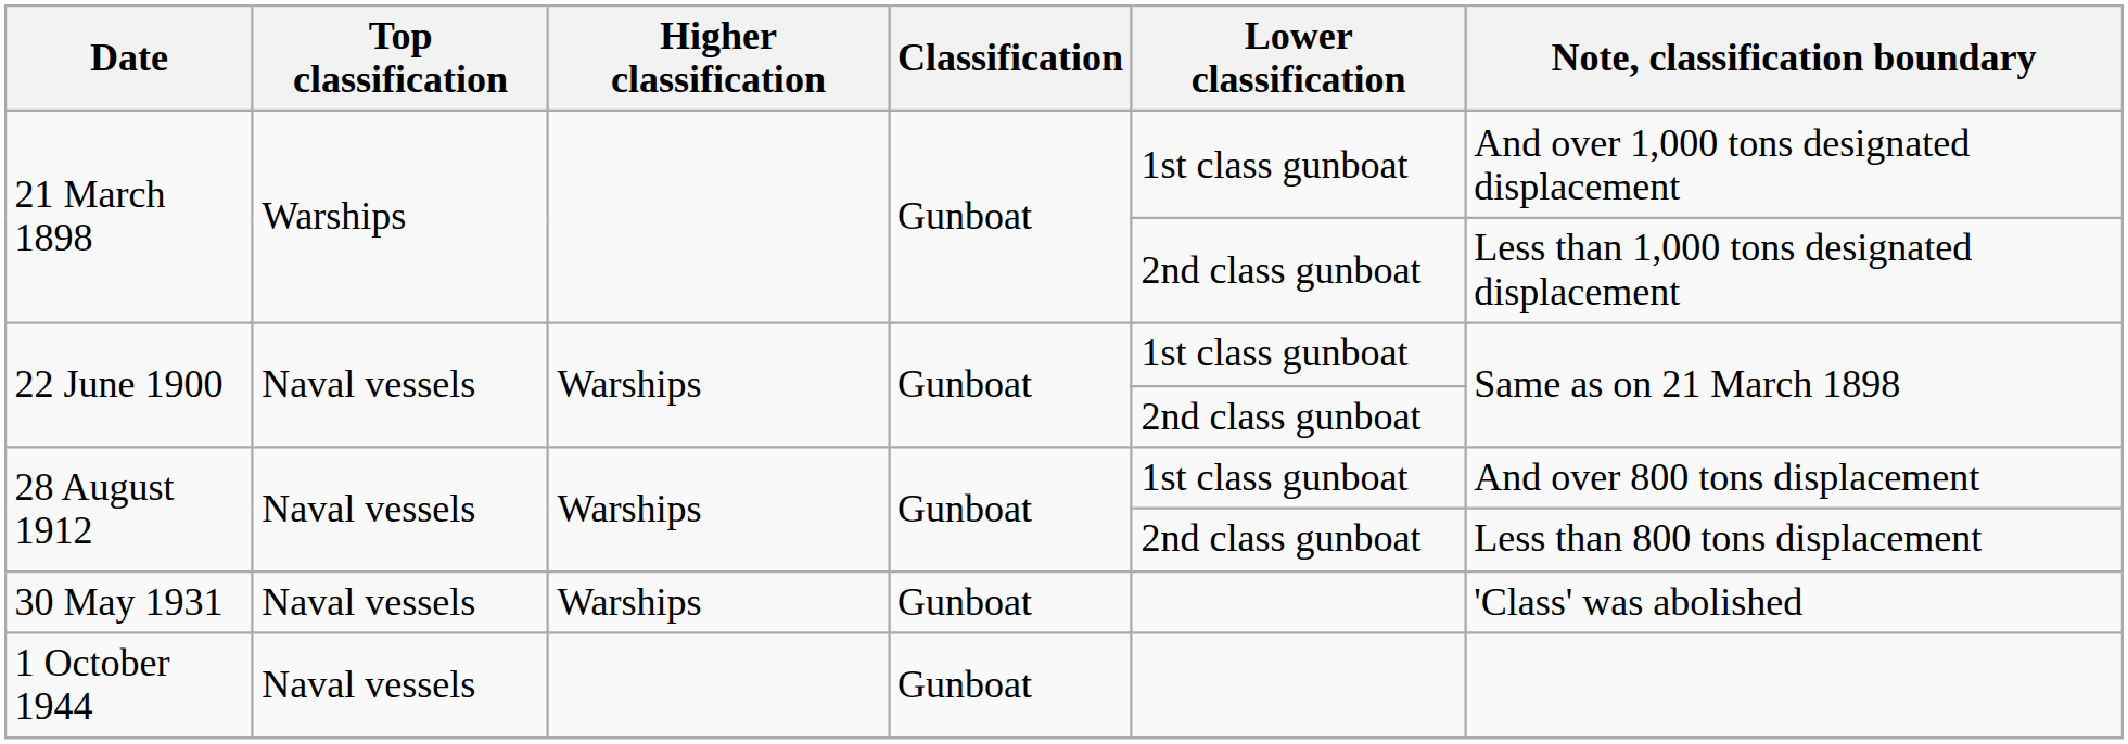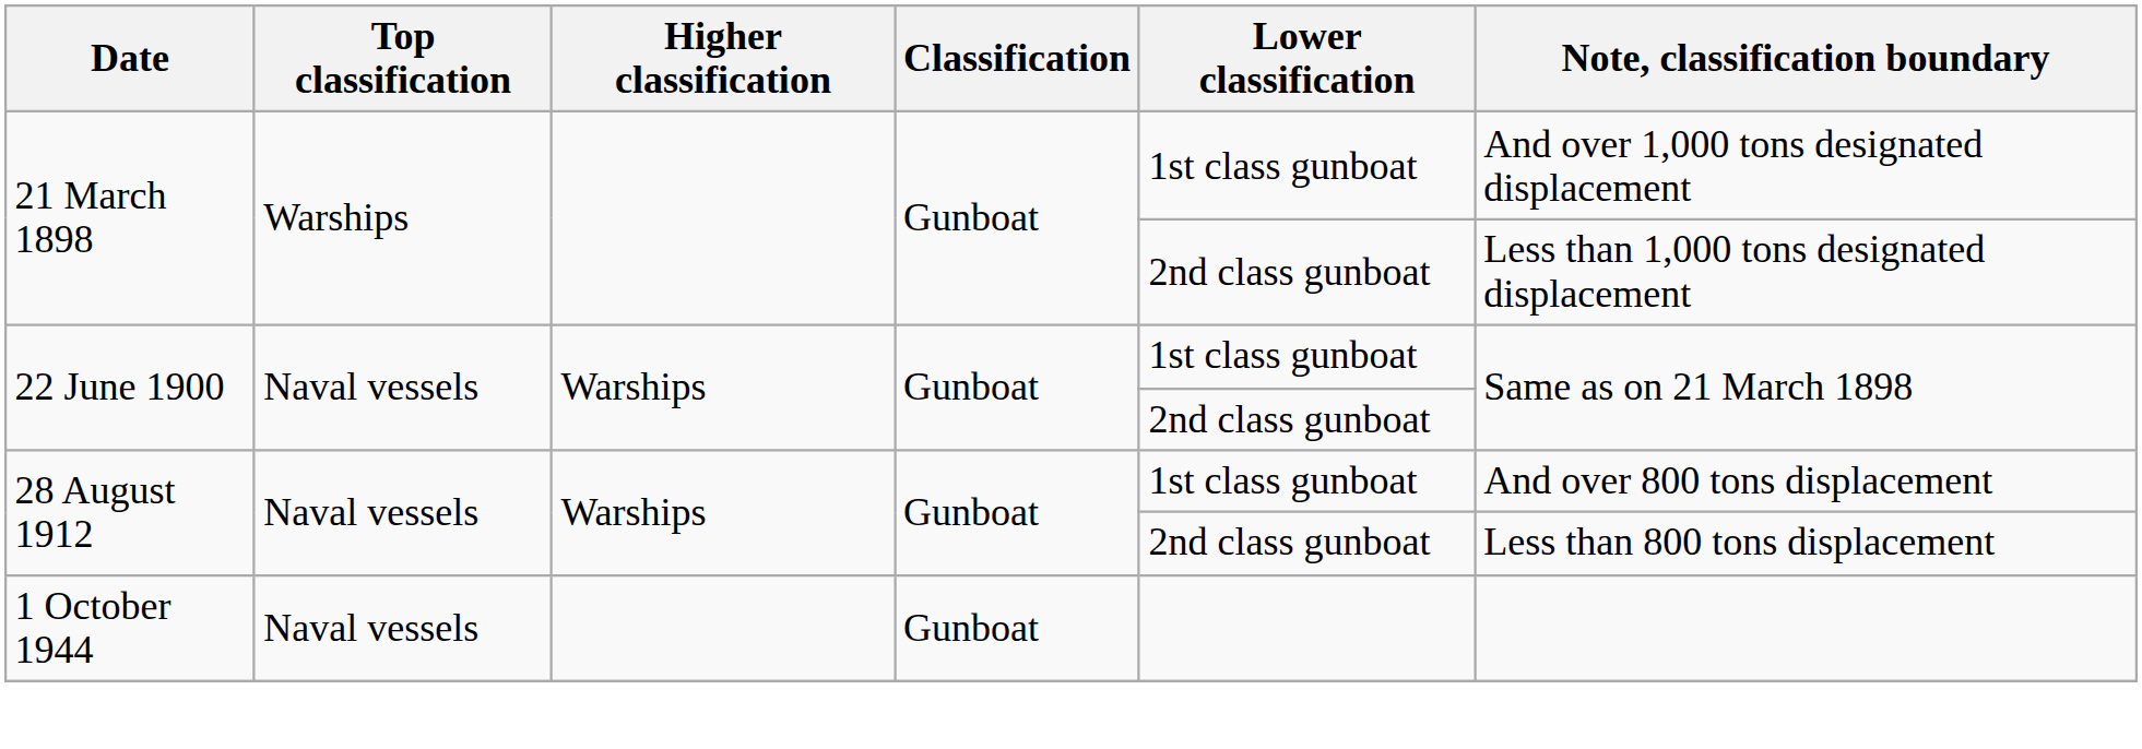 <table class="wikitable">
 <tr>
 <th>Date</th>
 <th>Top classification</th>
 <th>Higher classification</th>
 <th>Classification</th>
 <th>Lower classification</th>
 <th>Note, classification boundary</th>
 </tr>
 <tr>
 <td rowspan="2">21 March 1898</td>
 <td rowspan="2">Warships</td>
 <td rowspan="2"></td>
 <td rowspan="2">Gunboat</td>
 <td>1st class gunboat</td>
 <td>And over 1,000 tons designated displacement</td>
 </tr>
 <tr>
 <td>2nd class gunboat</td>
 <td>Less than 1,000 tons designated displacement</td>
 </tr>
 <tr>
 <td rowspan="2">22 June 1900</td>
 <td rowspan="2">Naval vessels</td>
 <td rowspan="2">Warships</td>
 <td rowspan="2">Gunboat</td>
 <td>1st class gunboat</td>
 <td rowspan="2">Same as on 21 March 1898</td>
 </tr>
 <tr>
 <td>2nd class gunboat</td>
 </tr>
 <tr>
 <td rowspan="2">28 August 1912</td>
 <td rowspan="2">Naval vessels</td>
 <td rowspan="2">Warships</td>
 <td rowspan="2">Gunboat</td>
 <td>1st class gunboat</td>
 <td>And over 800 tons displacement</td>
 </tr>
 <tr>
 <td>2nd class gunboat</td>
 <td>Less than 800 tons displacement</td>
 </tr>
 <tr>
-<td>30 May 1931</td>
-<td>Naval vessels</td>
-<td>Warships</td>
-<td>Gunboat</td>
-<td></td>
-<td>'Class' was abolished</td>
-</tr>
-<tr>
 <td>1 October 1944</td>
 <td>Naval vessels</td>
 <td></td>
 <td>Gunboat</td>
 <td></td>
 <td></td>
 </tr>
 <tr>
 </tr>
 </table>
